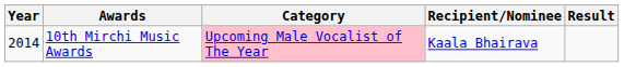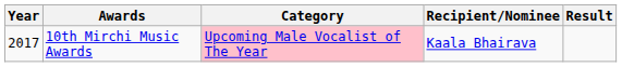 <table class="wikitable">
 <tr>
 <th>Year</th>
 <th>Awards</th>
 <th>Category</th>
 <th>Recipient/Nominee</th>
 <th>Result</th>
 </tr>
 <tr>
-<td>2014</td>
+<td>2017</td>
 <td><a href='#'>10th Mirchi Music Awards</a></td>
 <td style="background: pink;"><a href='#'>Upcoming Male Vocalist of The Year</a></td>
 <td><a href='#'>Kaala Bhairava</a></td>
 <td></td>
 </tr>
 </table>
